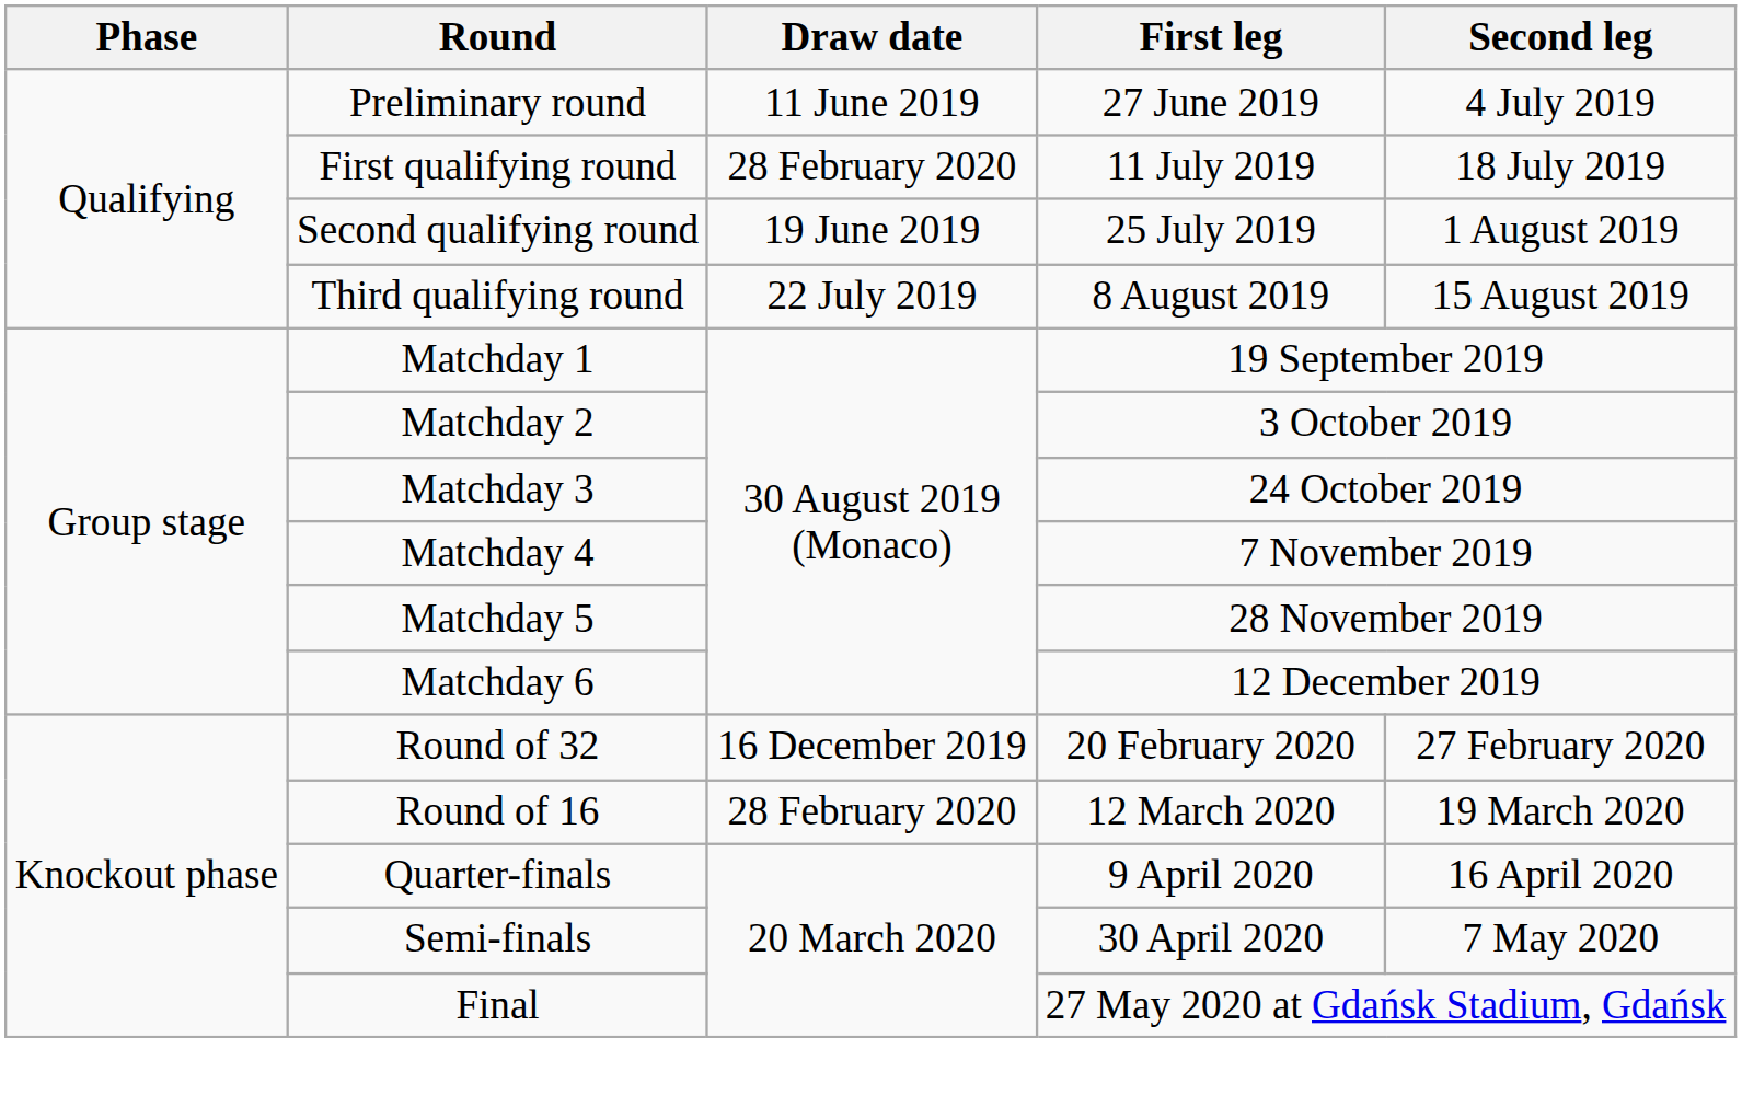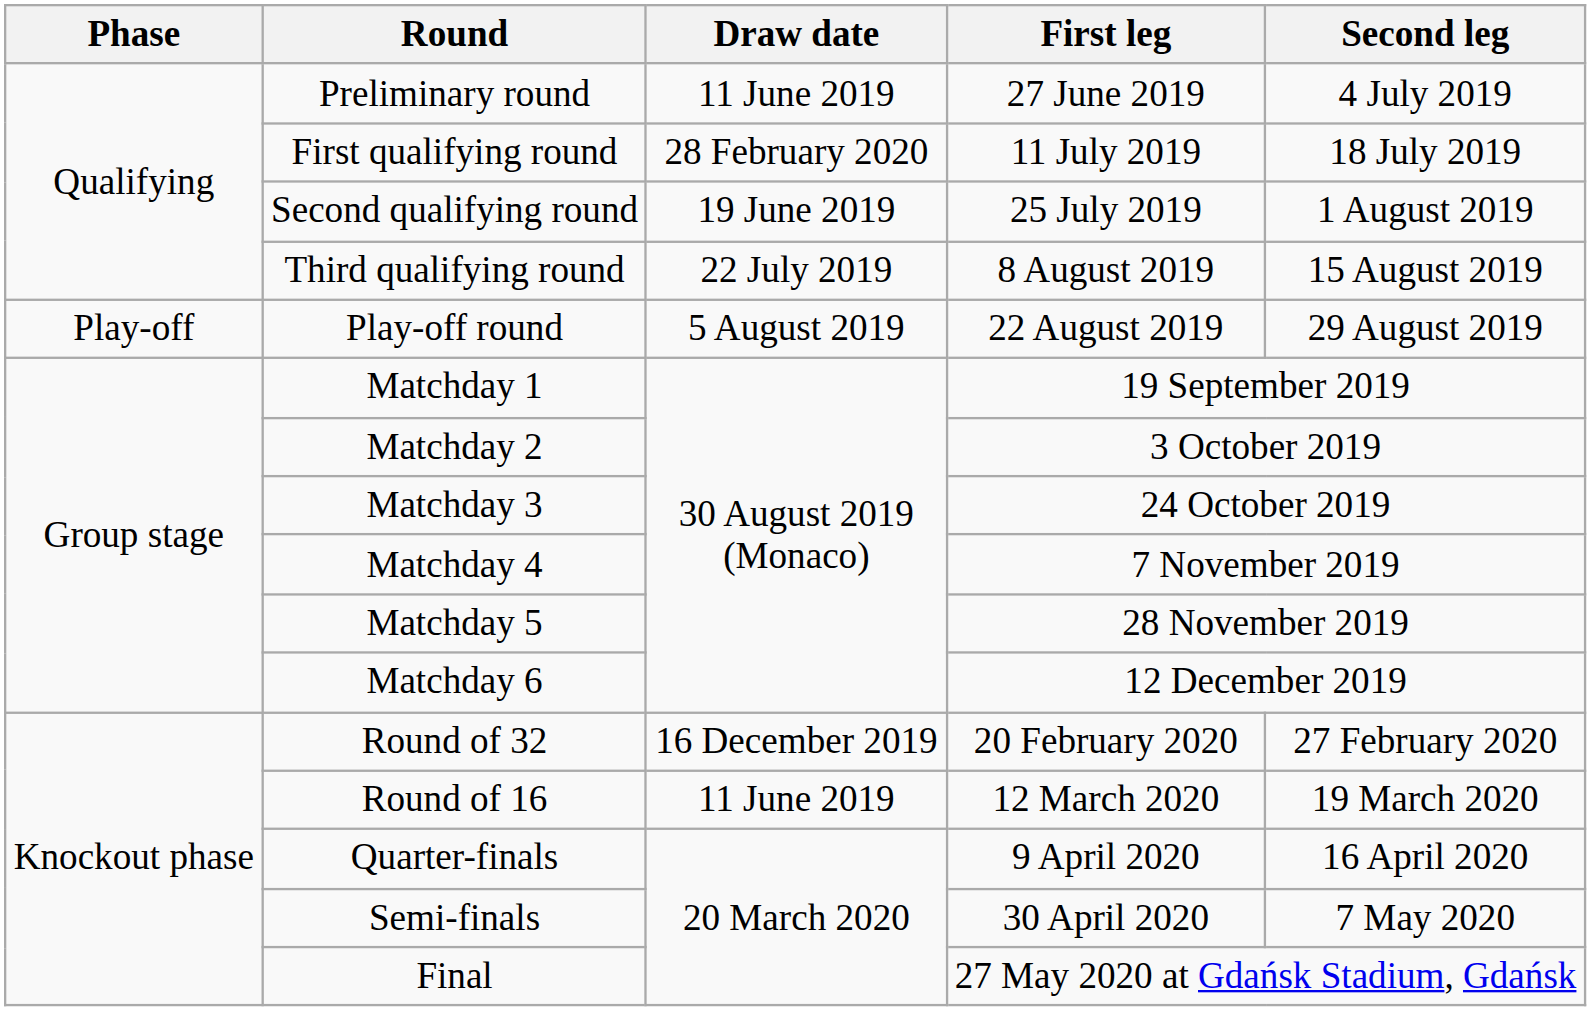 <table class="wikitable" style="text-align:center">
 <tr>
 <th>Phase</th>
 <th>Round</th>
 <th>Draw date</th>
 <th>First leg</th>
 <th>Second leg</th>
 </tr>
 <tr>
 <td rowspan="4">Qualifying</td>
 <td>Preliminary round</td>
 <td>11 June 2019</td>
 <td>27 June 2019</td>
 <td>4 July 2019</td>
 </tr>
 <tr>
 <td>First qualifying round</td>
 <td>28 February 2020</td>
 <td>11 July 2019</td>
 <td>18 July 2019</td>
 </tr>
 <tr>
 <td>Second qualifying round</td>
 <td>19 June 2019</td>
 <td>25 July 2019</td>
 <td>1 August 2019</td>
 </tr>
 <tr>
 <td>Third qualifying round</td>
 <td>22 July 2019</td>
 <td>8 August 2019</td>
 <td>15 August 2019</td>
+</tr>
+<tr>
+<td>Play-off</td>
+<td>Play-off round</td>
+<td>5 August 2019</td>
+<td>22 August 2019</td>
+<td>29 August 2019</td>
 </tr>
 <tr>
 <td rowspan="6">Group stage</td>
 <td>Matchday 1</td>
 <td rowspan="6">30 August 2019<br>(Monaco)</td>
 <td colspan="2">19 September 2019</td>
 </tr>
 <tr>
 <td>Matchday 2</td>
 <td colspan="2">3 October 2019</td>
 </tr>
 <tr>
 <td>Matchday 3</td>
 <td colspan="2">24 October 2019</td>
 </tr>
 <tr>
 <td>Matchday 4</td>
 <td colspan="2">7 November 2019</td>
 </tr>
 <tr>
 <td>Matchday 5</td>
 <td colspan="2">28 November 2019</td>
 </tr>
 <tr>
 <td>Matchday 6</td>
 <td colspan="2">12 December 2019</td>
 </tr>
 <tr>
 <td rowspan="5">Knockout phase</td>
 <td>Round of 32</td>
 <td>16 December 2019</td>
 <td>20 February 2020</td>
 <td>27 February 2020</td>
 </tr>
 <tr>
 <td>Round of 16</td>
-<td>28 February 2020</td>
+<td>11 June 2019</td>
 <td>12 March 2020</td>
 <td>19 March 2020</td>
 </tr>
 <tr>
 <td>Quarter-finals</td>
 <td rowspan="3">20 March 2020</td>
 <td>9 April 2020</td>
 <td>16 April 2020</td>
 </tr>
 <tr>
 <td>Semi-finals</td>
 <td>30 April 2020</td>
 <td>7 May 2020</td>
 </tr>
 <tr>
 <td>Final</td>
 <td colspan="2">27 May 2020 at <a href='#'>Gdańsk Stadium</a>, <a href='#'>Gdańsk</a></td>
 </tr>
 </table>
